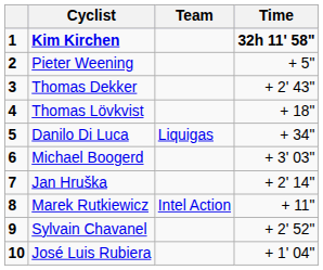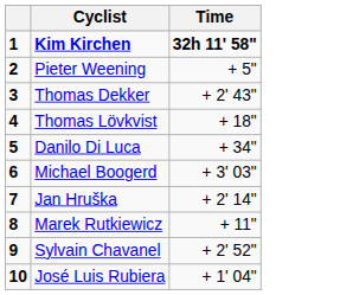 <table class="wikitable">
 <tr style="background:#ccccff;">
 <th></th>
 <th>Cyclist</th>
-<th>Team</th>
 <th>Time</th>
 </tr>
 <tr>
 <td><strong>1</strong></td>
 <td><strong><a href='#'>Kim Kirchen</a></strong></td>
-<td><strong></strong></td>
 <td align="right"><strong>32h 11' 58"</strong></td>
 </tr>
 <tr>
 <td><strong>2</strong></td>
 <td><a href='#'>Pieter Weening</a></td>
-<td></td>
 <td align="right">+ 5"</td>
 </tr>
 <tr>
 <td><strong>3</strong></td>
 <td><a href='#'>Thomas Dekker</a></td>
-<td></td>
 <td align="right">+ 2' 43"</td>
 </tr>
 <tr>
 <td><strong>4</strong></td>
 <td><a href='#'>Thomas Lövkvist</a></td>
-<td></td>
 <td align="right">+ 18"</td>
 </tr>
 <tr>
 <td><strong>5</strong></td>
 <td><a href='#'>Danilo Di Luca</a></td>
-<td><a href='#'>Liquigas</a></td>
 <td align="right">+ 34"</td>
 </tr>
 <tr>
 <td><strong>6</strong></td>
 <td><a href='#'>Michael Boogerd</a></td>
-<td></td>
 <td align="right">+ 3' 03"</td>
 </tr>
 <tr>
 <td><strong>7</strong></td>
 <td><a href='#'>Jan Hruška</a></td>
-<td></td>
 <td align="right">+ 2' 14"</td>
 </tr>
 <tr>
 <td><strong>8</strong></td>
 <td><a href='#'>Marek Rutkiewicz</a></td>
-<td><a href='#'>Intel Action</a></td>
 <td align="right">+ 11"</td>
 </tr>
 <tr>
 <td><strong>9</strong></td>
 <td><a href='#'>Sylvain Chavanel</a></td>
-<td></td>
 <td align="right">+ 2' 52"</td>
 </tr>
 <tr>
 <td><strong>10</strong></td>
 <td><a href='#'>José Luis Rubiera</a></td>
-<td></td>
 <td align="right">+ 1' 04"</td>
 </tr>
 </table>
